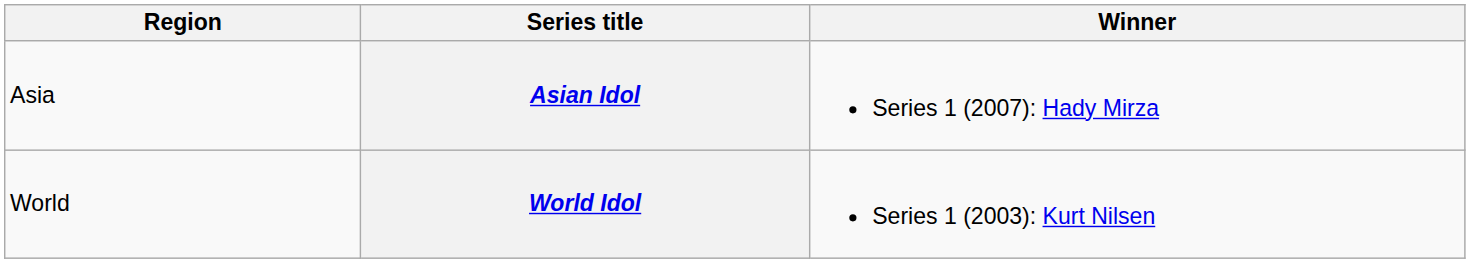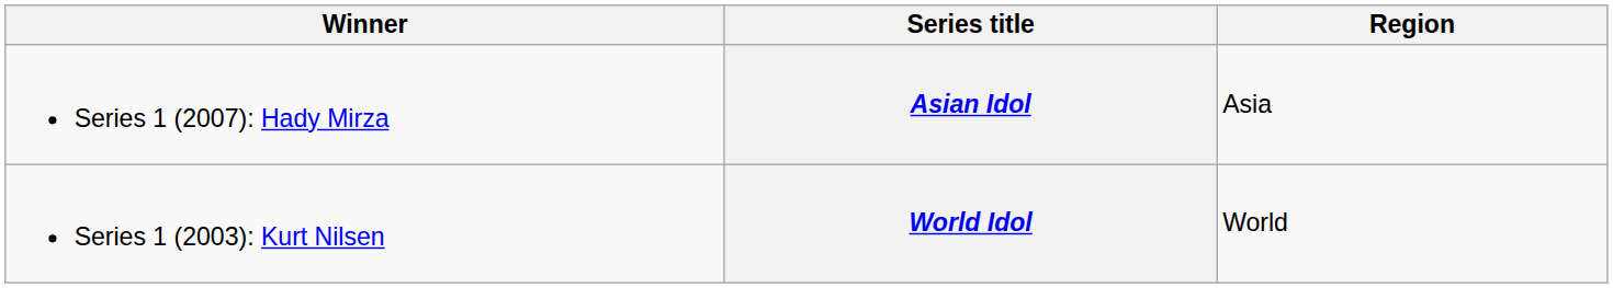 <table class="wikitable plainrowheaders">
 <tr>
+<th scope="col" style="width:28em;">Winner</th>
+<th scope="col" style="width:19em;">Series title</th>
 <th scope="col" style="width:15em;">Region</th>
-<th scope="col" style="width:19em;">Series title</th>
-<th scope="col" style="width:28em;">Winner</th>
 </tr>
 <tr>
+<td><br><ul><li>Series 1 (2007): <a href='#'>Hady Mirza</a></li></ul></td>
+<th scope="row"><em><a href='#'>Asian Idol</a></em></th>
 <td>Asia</td>
-<th scope="row"><em><a href='#'>Asian Idol</a></em></th>
-<td><br><ul><li>Series 1 (2007): <a href='#'>Hady Mirza</a></li></ul></td>
 </tr>
 <tr>
+<td><br><ul><li>Series 1 (2003): <a href='#'>Kurt Nilsen</a></li></ul></td>
+<th scope="row"><em><a href='#'>World Idol</a></em></th>
 <td>World</td>
-<th scope="row"><em><a href='#'>World Idol</a></em></th>
-<td><br><ul><li>Series 1 (2003): <a href='#'>Kurt Nilsen</a></li></ul></td>
 </tr>
 </table>
